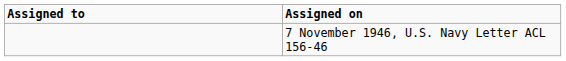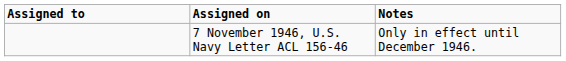 <table class="wikitable" style="width: 70%;">
 <tr>
 <td style="width: 200px;"><strong>Assigned to</strong></td>
 <td style="width: 200px;"><strong>Assigned on</strong></td>
+<td><strong>Notes</strong></td>
 </tr>
 <tr>
 <td></td>
 <td>7 November 1946, U.S. Navy Letter ACL 156-46</td>
+<td>Only in effect until December 1946.</td>
 </tr>
 </table>
